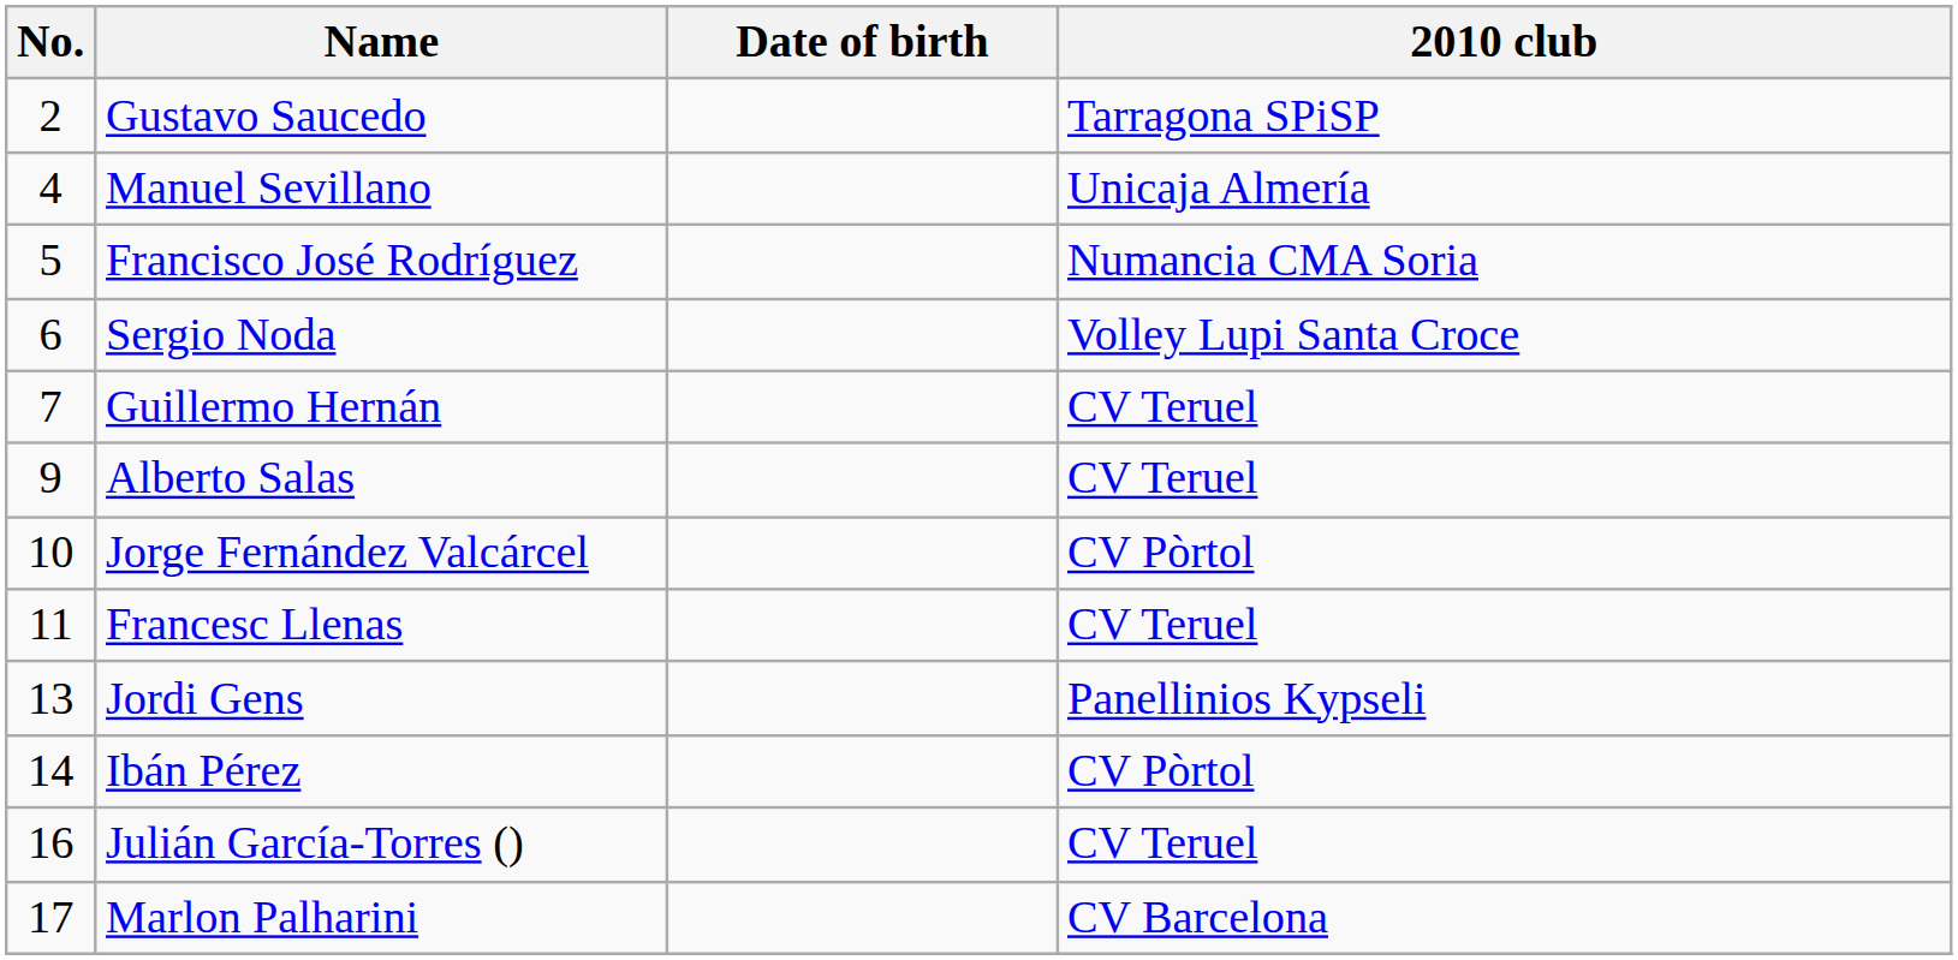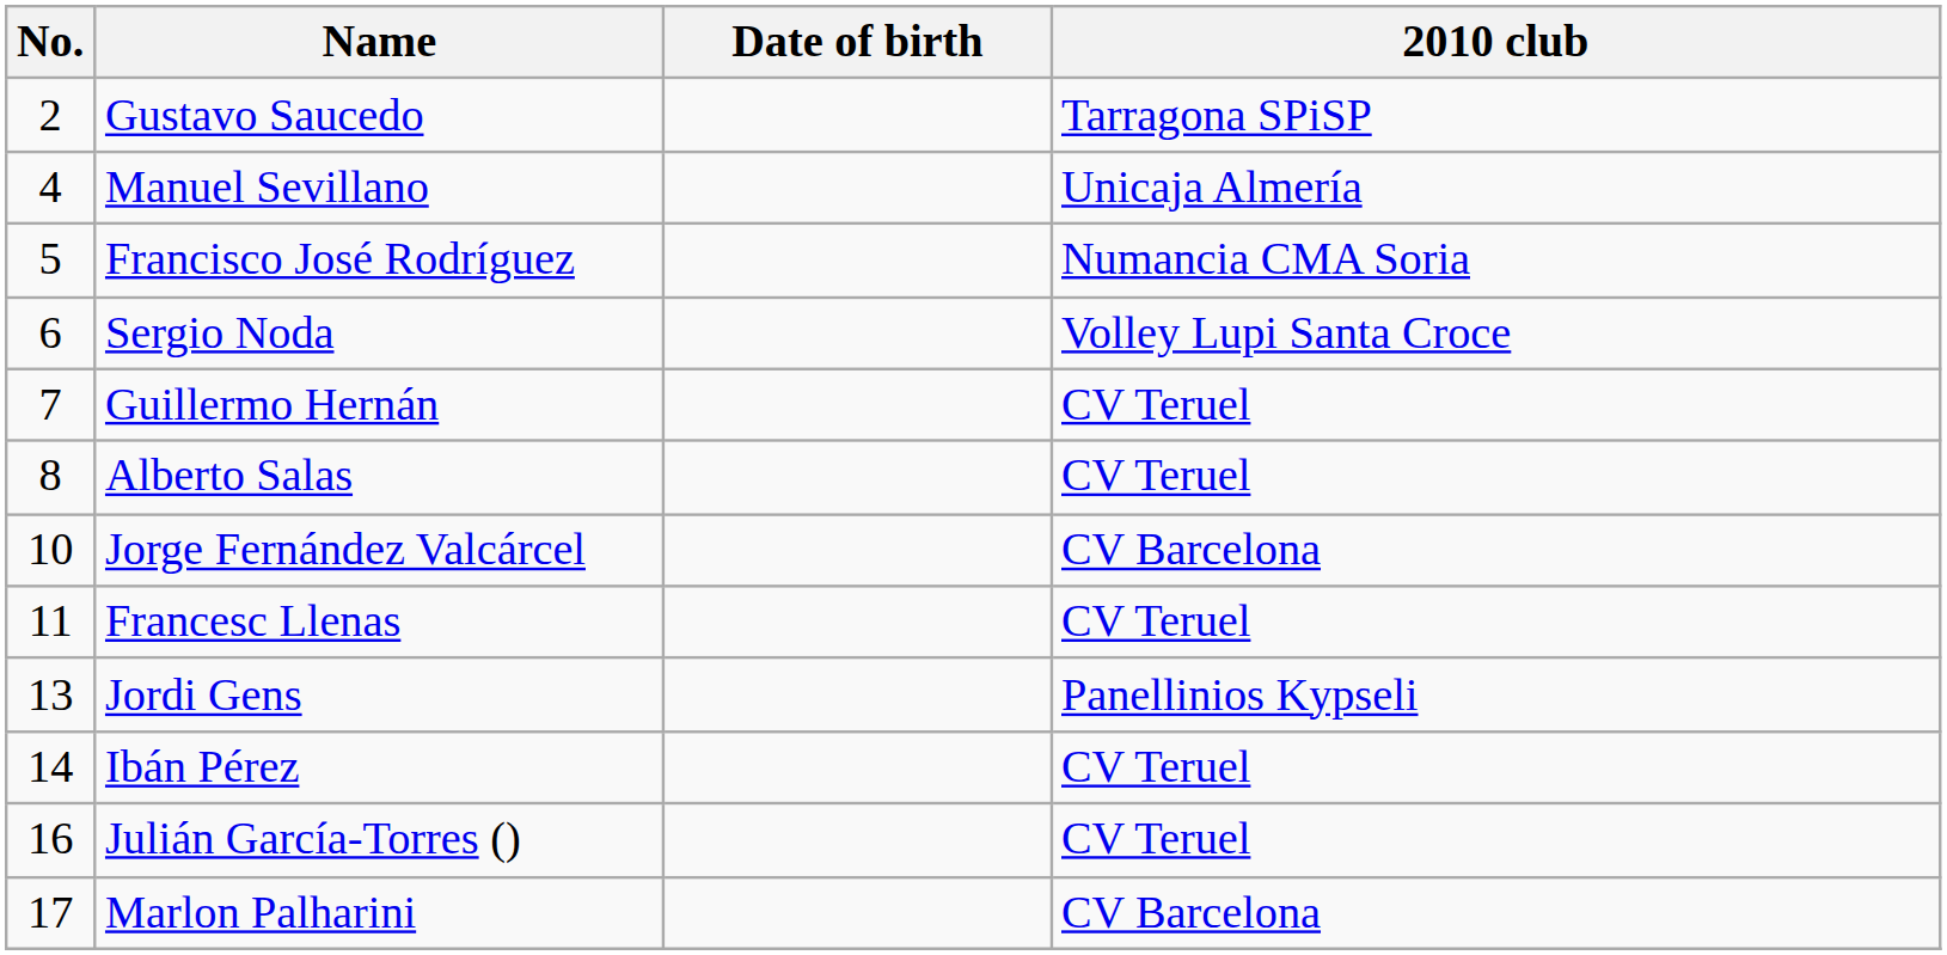 <table class="wikitable sortable" style="font-size:100%; text-align:center;">
 <tr>
 <th>No.</th>
 <th style="width:12em">Name</th>
 <th style="width:8em">Date of birth</th>
 <th style="width:19em">2010 club</th>
 </tr>
 <tr>
 <td>2</td>
 <td align=left><a href='#'>Gustavo Saucedo</a></td>
 <td align=right></td>
 <td align=left> <a href='#'>Tarragona SPiSP</a></td>
 </tr>
 <tr>
 <td>4</td>
 <td align=left><a href='#'>Manuel Sevillano</a></td>
 <td align=right></td>
 <td align=left> <a href='#'>Unicaja Almería</a></td>
 </tr>
 <tr>
 <td>5</td>
 <td align=left><a href='#'>Francisco José Rodríguez</a></td>
 <td align=right></td>
 <td align=left> <a href='#'>Numancia CMA Soria</a></td>
 </tr>
 <tr>
 <td>6</td>
 <td align=left><a href='#'>Sergio Noda</a></td>
 <td align=right></td>
 <td align=left> <a href='#'>Volley Lupi Santa Croce</a></td>
 </tr>
 <tr>
 <td>7</td>
 <td align=left><a href='#'>Guillermo Hernán</a></td>
 <td align=right></td>
 <td align=left> <a href='#'>CV Teruel</a></td>
 </tr>
 <tr>
-<td>9</td>
+<td>8</td>
 <td align=left><a href='#'>Alberto Salas</a></td>
 <td align=right></td>
 <td align=left> <a href='#'>CV Teruel</a></td>
 </tr>
 <tr>
 <td>10</td>
 <td align=left><a href='#'>Jorge Fernández Valcárcel</a></td>
 <td align=right></td>
-<td align=left> <a href='#'>CV Pòrtol</a></td>
+<td align=left> <a href='#'>CV Barcelona</a></td>
 </tr>
 <tr>
 <td>11</td>
 <td align=left><a href='#'>Francesc Llenas</a></td>
 <td align=right></td>
 <td align=left> <a href='#'>CV Teruel</a></td>
 </tr>
 <tr>
 <td>13</td>
 <td align=left><a href='#'>Jordi Gens</a></td>
 <td align=right></td>
 <td align=left> <a href='#'>Panellinios Kypseli</a></td>
 </tr>
 <tr>
 <td>14</td>
 <td align=left><a href='#'>Ibán Pérez</a></td>
 <td align=right></td>
-<td align=left> <a href='#'>CV Pòrtol</a></td>
+<td align=left> <a href='#'>CV Teruel</a></td>
 </tr>
 <tr>
 <td>16</td>
 <td align=left><a href='#'>Julián García-Torres</a> ()</td>
 <td align=right></td>
 <td align=left> <a href='#'>CV Teruel</a></td>
 </tr>
 <tr>
 <td>17</td>
 <td align=left><a href='#'>Marlon Palharini</a></td>
 <td align=right></td>
 <td align=left> <a href='#'>CV Barcelona</a></td>
 </tr>
 <tr>
 </tr>
 </table>
